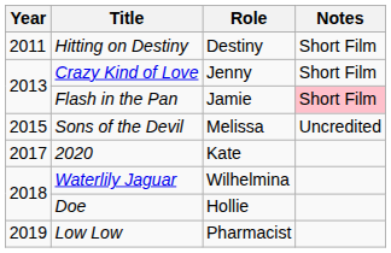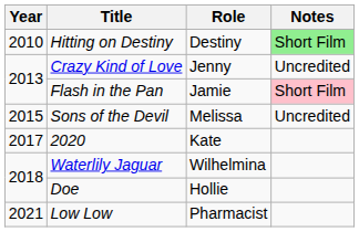 <table class="wikitable sortable">
 <tr>
 <th>Year</th>
 <th>Title</th>
 <th>Role</th>
 <th>Notes</th>
 </tr>
 <tr>
-<td>2011</td>
+<td>2010</td>
 <td><em>Hitting on Destiny</em></td>
 <td>Destiny</td>
-<td>Short Film</td>
+<td style="background: lightgreen;">Short Film</td>
 </tr>
 <tr>
 <td rowspan="2">2013</td>
 <td><em><a href='#'>Crazy Kind of Love</a></em></td>
 <td>Jenny</td>
-<td>Short Film</td>
+<td>Uncredited</td>
 </tr>
 <tr>
 <td><em>Flash in the Pan</em></td>
 <td>Jamie</td>
 <td style="background: pink;">Short Film</td>
 </tr>
 <tr>
 <td>2015</td>
 <td><em>Sons of the Devil</em></td>
 <td>Melissa</td>
 <td>Uncredited</td>
 </tr>
 <tr>
 <td>2017</td>
 <td><em>2020</em></td>
 <td>Kate</td>
 <td></td>
 </tr>
 <tr>
 <td rowspan="2">2018</td>
 <td><em><a href='#'>Waterlily Jaguar</a></em></td>
 <td>Wilhelmina</td>
 <td></td>
 </tr>
 <tr>
 <td><em>Doe</em></td>
 <td>Hollie</td>
 <td></td>
 </tr>
 <tr>
-<td>2019</td>
+<td>2021</td>
 <td><em>Low Low</em></td>
 <td>Pharmacist</td>
 <td></td>
 </tr>
 </table>
